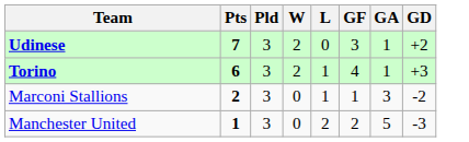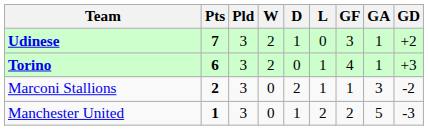 <table class="wikitable" style="text-align:center;">
 <tr>
 <th width=200>Team</th>
 <th width=20>Pts</th>
 <th width=20>Pld</th>
 <th width=20>W</th>
+<th width=20>D</th>
 <th width=20>L</th>
 <th width=20>GF</th>
 <th width=20>GA</th>
 <th width=20>GD</th>
 </tr>
 <tr style="background:#ccffcc">
 <td style="text-align:left"><strong> <a href='#'>Udinese</a></strong></td>
 <td><strong>7</strong></td>
 <td>3</td>
 <td>2</td>
+<td>1</td>
 <td>0</td>
 <td>3</td>
 <td>1</td>
 <td>+2</td>
 </tr>
 <tr style="background:#ccffcc">
 <td style="text-align:left"><strong> <a href='#'>Torino</a></strong></td>
 <td><strong>6</strong></td>
 <td>3</td>
 <td>2</td>
+<td>0</td>
 <td>1</td>
 <td>4</td>
 <td>1</td>
 <td>+3</td>
 </tr>
 <tr>
 <td style="text-align:left"> <a href='#'>Marconi Stallions</a></td>
 <td><strong>2</strong></td>
 <td>3</td>
 <td>0</td>
+<td>2</td>
 <td>1</td>
 <td>1</td>
 <td>3</td>
 <td>-2</td>
 </tr>
 <tr>
 <td style="text-align:left"> <a href='#'>Manchester United</a></td>
 <td><strong>1</strong></td>
 <td>3</td>
 <td>0</td>
+<td>1</td>
 <td>2</td>
 <td>2</td>
 <td>5</td>
 <td>-3</td>
 </tr>
 </table>
